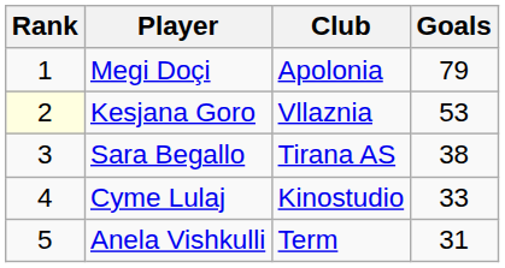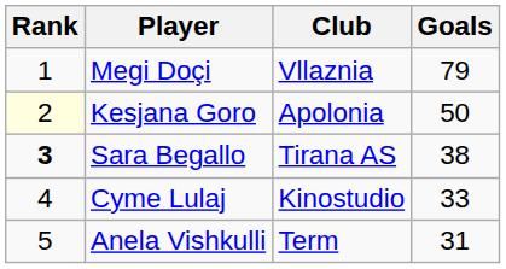 <table class="wikitable" style="text-align:center">
 <tr>
 <th>Rank</th>
 <th>Player</th>
 <th>Club</th>
 <th>Goals</th>
 </tr>
 <tr>
 <td rowspan=1>1</td>
 <td align="left"> <a href='#'>Megi Doçi</a></td>
-<td align="left"><a href='#'>Apolonia</a></td>
+<td align="left"><a href='#'>Vllaznia</a></td>
 <td rowspan=1>79</td>
 </tr>
 <tr>
 <td rowspan=1 style="background: lightyellow;">2</td>
 <td align="left"> <a href='#'>Kesjana Goro</a></td>
-<td align="left"><a href='#'>Vllaznia</a></td>
-<td rowspan=1>53</td>
+<td align="left"><a href='#'>Apolonia</a></td>
+<td rowspan=1>50</td>
 </tr>
 <tr>
-<td rowspan=1>3</td>
+<td rowspan=1><strong>3</strong></td>
 <td align="left"> <a href='#'>Sara Begallo</a></td>
 <td align="left"><a href='#'>Tirana AS</a></td>
 <td rowspan=1>38</td>
 </tr>
 <tr>
 <td rowspan=1>4</td>
 <td align="left"> <a href='#'>Cyme Lulaj</a></td>
 <td align="left"><a href='#'>Kinostudio</a></td>
 <td rowspan=1>33</td>
 </tr>
 <tr>
 <td rowspan=1>5</td>
 <td align="left"> <a href='#'>Anela Vishkulli</a></td>
 <td align="left"><a href='#'>Term</a></td>
 <td rowspan=1>31</td>
 </tr>
 </table>
